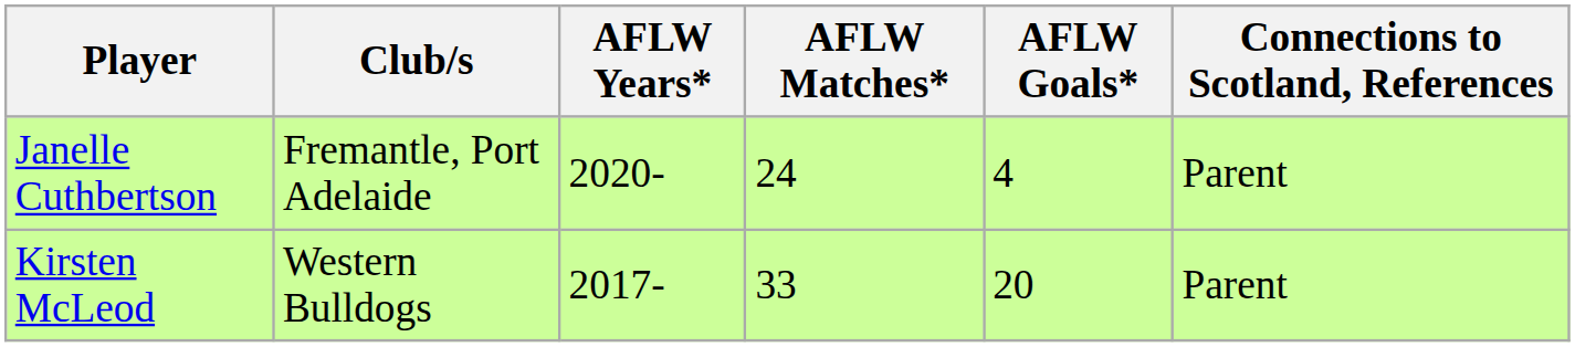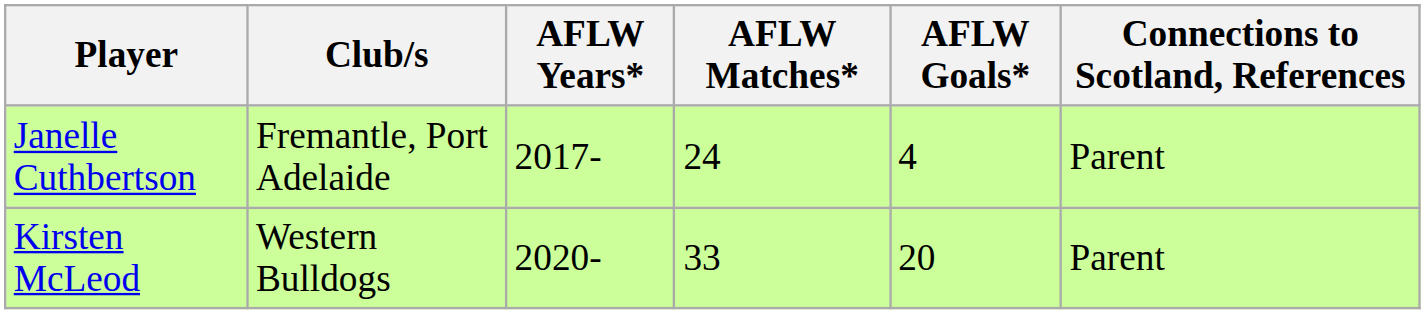 <table class="wikitable sortable">
 <tr>
 <th>Player</th>
 <th>Club/s</th>
 <th>AFLW Years*</th>
 <th>AFLW Matches*</th>
 <th>AFLW Goals*</th>
 <th>Connections to Scotland, References</th>
 </tr>
 <tr bgcolor="#CCFF99">
 <td><a href='#'>Janelle Cuthbertson</a></td>
 <td>Fremantle, Port Adelaide</td>
-<td>2020-</td>
+<td>2017-</td>
 <td>24</td>
 <td>4</td>
 <td>Parent</td>
 </tr>
 <tr bgcolor="#CCFF99">
 <td><a href='#'>Kirsten McLeod</a></td>
 <td>Western Bulldogs</td>
-<td>2017-</td>
+<td>2020-</td>
 <td>33</td>
 <td>20</td>
 <td>Parent</td>
 </tr>
 </table>
